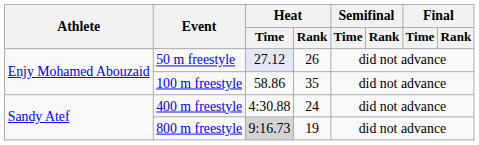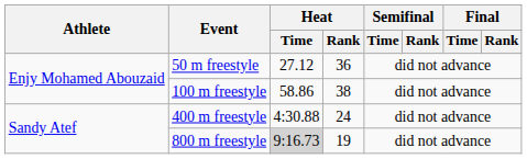 <table class=wikitable style="font-size:90%">
 <tr>
 <th rowspan=2>Athlete</th>
 <th rowspan=2>Event</th>
 <th colspan=2>Heat</th>
 <th colspan=2>Semifinal</th>
 <th colspan=2>Final</th>
 </tr>
 <tr style="font-size:95%">
 <th>Time</th>
 <th>Rank</th>
 <th>Time</th>
 <th>Rank</th>
 <th>Time</th>
 <th>Rank</th>
 </tr>
 <tr align=center>
 <td rowspan=2 align=left><a href='#'>Enjy Mohamed Abouzaid</a></td>
 <td align=left><a href='#'>50 m freestyle</a></td>
-<td style="background: lavender;">27.12</td>
-<td>26</td>
+<td>27.12</td>
+<td>36</td>
 <td colspan=4>did not advance</td>
 </tr>
 <tr align=center>
 <td align=left><a href='#'>100 m freestyle</a></td>
 <td>58.86</td>
-<td>35</td>
+<td>38</td>
 <td colspan=4>did not advance</td>
 </tr>
 <tr align=center>
 <td rowspan=2 align=left><a href='#'>Sandy Atef</a></td>
 <td align=left><a href='#'>400 m freestyle</a></td>
 <td>4:30.88</td>
 <td>24</td>
 <td colspan=4>did not advance</td>
 </tr>
 <tr align=center>
 <td align=left><a href='#'>800 m freestyle</a></td>
 <td style="background: lightgrey;">9:16.73</td>
 <td>19</td>
 <td colspan=4>did not advance</td>
 </tr>
 </table>
